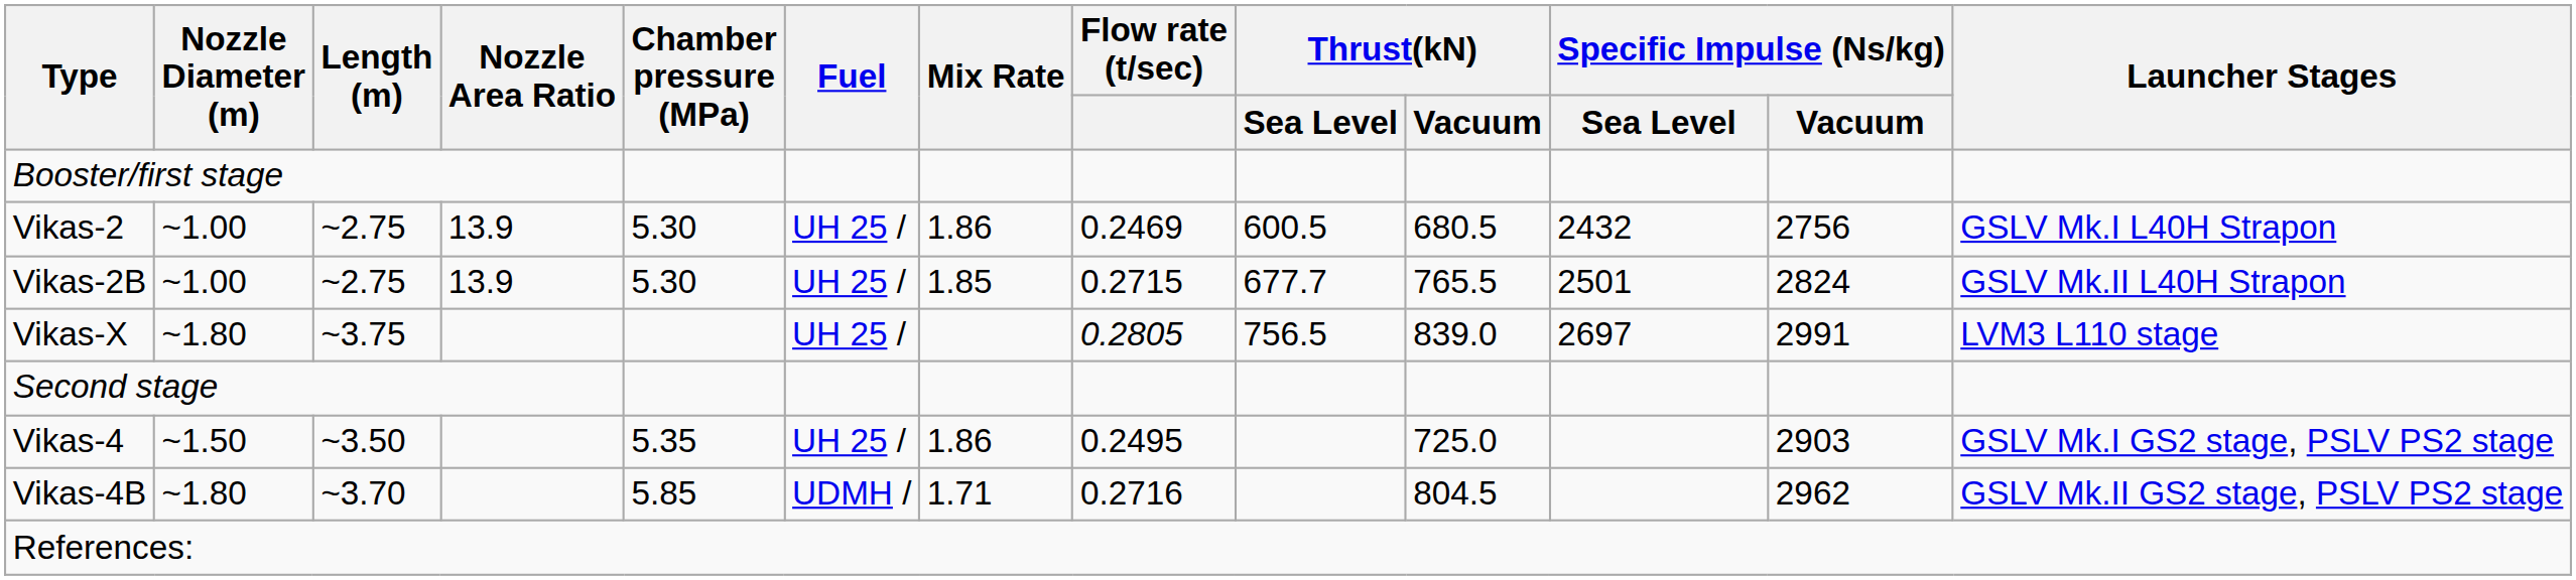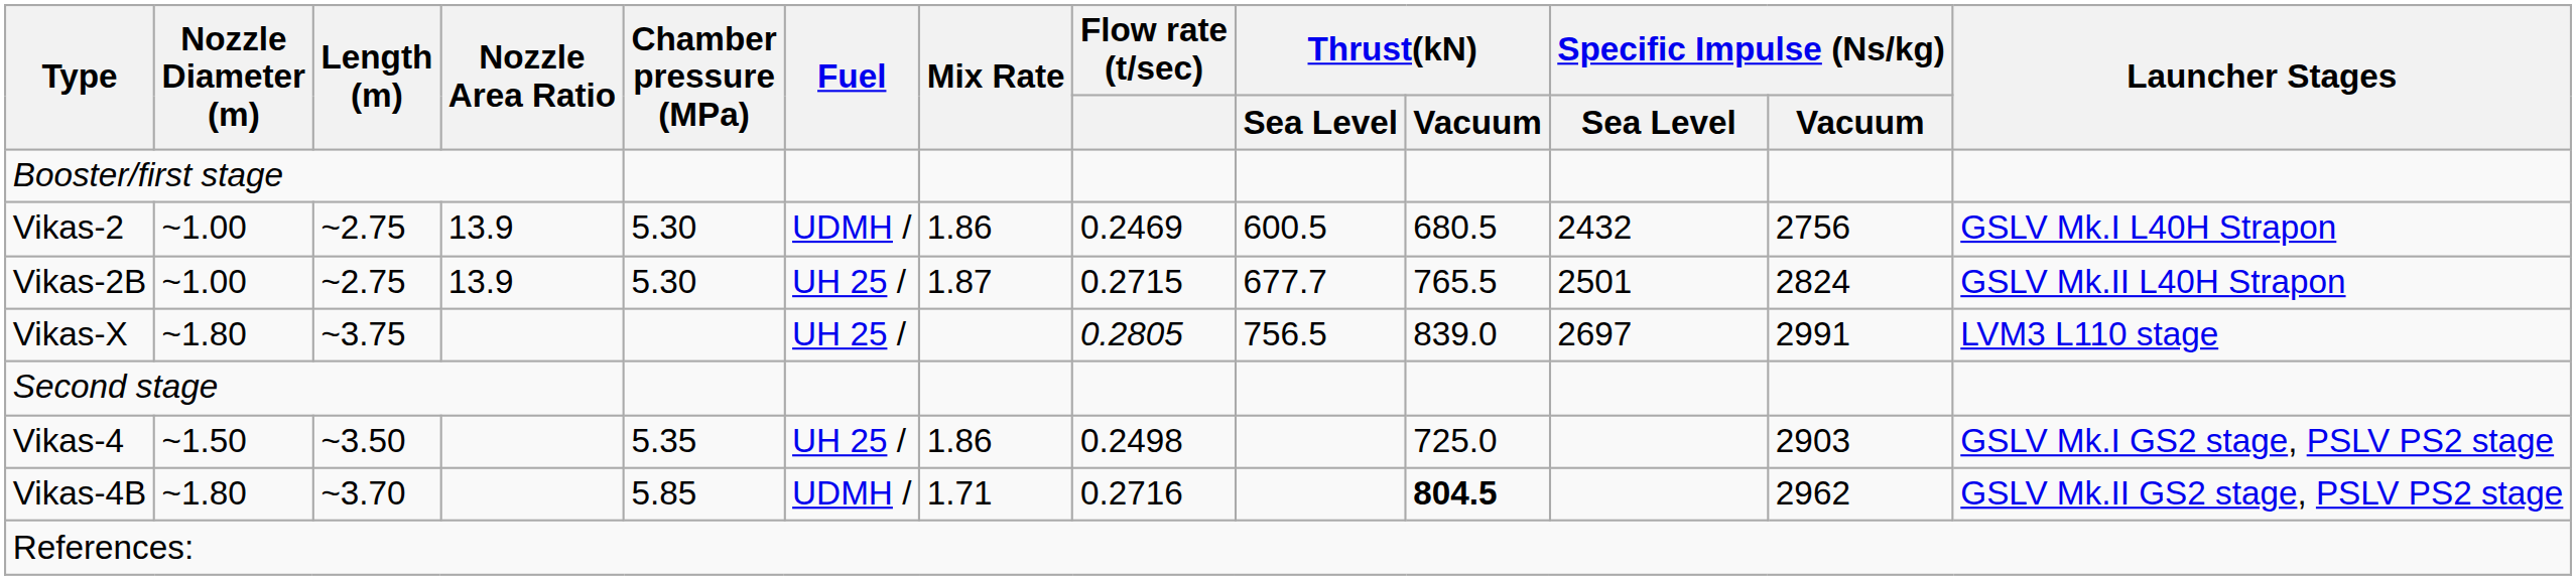 <table class="wikitable">
 <tr>
 <th rowspan="2">Type</th>
 <th rowspan="2">Nozzle<br>Diameter<br>(m)</th>
 <th rowspan="2">Length<br>(m)</th>
 <th rowspan="2">Nozzle<br>Area Ratio</th>
 <th rowspan="2">Chamber<br>pressure<br>(MPa)</th>
 <th rowspan="2"><a href='#'>Fuel</a></th>
 <th rowspan="2">Mix Rate</th>
 <th>Flow rate<br>(t/sec)</th>
 <th colspan="2"><a href='#'>Thrust</a>(kN)</th>
 <th colspan="2"><a href='#'>Specific Impulse</a> (Ns/kg)</th>
 <th rowspan="2">Launcher Stages</th>
 </tr>
 <tr>
 <th></th>
 <th>Sea Level</th>
 <th>Vacuum</th>
 <th>Sea Level</th>
 <th>Vacuum</th>
 </tr>
 <tr>
 <td colspan="4"><em>Booster/first stage</em></td>
 <td></td>
 <td></td>
 <td></td>
 <td></td>
 <td></td>
 <td></td>
 <td></td>
 <td></td>
 <td></td>
 </tr>
 <tr>
 <td>Vikas-2</td>
 <td>~1.00</td>
 <td>~2.75</td>
 <td>13.9</td>
 <td>5.30</td>
-<td><a href='#'>UH 25</a> / </td>
+<td><a href='#'>UDMH</a> / </td>
 <td>1.86</td>
 <td>0.2469</td>
 <td>600.5</td>
 <td>680.5</td>
 <td>2432</td>
 <td>2756</td>
 <td><a href='#'>GSLV Mk.I L40H Strapon</a></td>
 </tr>
 <tr>
 <td>Vikas-2B</td>
 <td>~1.00</td>
 <td>~2.75</td>
 <td>13.9</td>
 <td>5.30</td>
 <td><a href='#'>UH 25</a> / </td>
-<td>1.85</td>
+<td>1.87</td>
 <td>0.2715</td>
 <td>677.7</td>
 <td>765.5</td>
 <td>2501</td>
 <td>2824</td>
 <td><a href='#'>GSLV Mk.II L40H Strapon</a></td>
 </tr>
 <tr>
 <td>Vikas-X</td>
 <td>~1.80</td>
 <td>~3.75</td>
 <td></td>
 <td></td>
 <td><a href='#'>UH 25</a> / </td>
 <td></td>
 <td><em>0.2805</em></td>
 <td>756.5</td>
 <td>839.0</td>
 <td>2697</td>
 <td>2991</td>
 <td><a href='#'>LVM3 L110 stage</a></td>
 </tr>
 <tr>
 <td colspan="4"><em>Second stage</em></td>
 <td></td>
 <td></td>
 <td></td>
 <td></td>
 <td></td>
 <td></td>
 <td></td>
 <td></td>
 <td></td>
 </tr>
 <tr>
 <td>Vikas-4</td>
 <td>~1.50</td>
 <td>~3.50</td>
 <td></td>
 <td>5.35</td>
 <td><a href='#'>UH 25</a> / </td>
 <td>1.86</td>
-<td>0.2495</td>
+<td>0.2498</td>
 <td></td>
 <td>725.0</td>
 <td></td>
 <td>2903</td>
 <td><a href='#'>GSLV Mk.I GS2 stage</a>, <a href='#'>PSLV PS2 stage</a></td>
 </tr>
 <tr>
 <td>Vikas-4B</td>
 <td>~1.80</td>
 <td>~3.70</td>
 <td></td>
 <td>5.85</td>
 <td><a href='#'>UDMH</a> / </td>
 <td>1.71</td>
 <td>0.2716</td>
 <td></td>
-<td>804.5</td>
+<td><strong>804.5</strong></td>
 <td></td>
 <td>2962</td>
 <td><a href='#'>GSLV Mk.II GS2 stage</a>, <a href='#'>PSLV PS2 stage</a></td>
 </tr>
 <tr>
 <td colspan="13">References:</td>
 </tr>
 </table>
